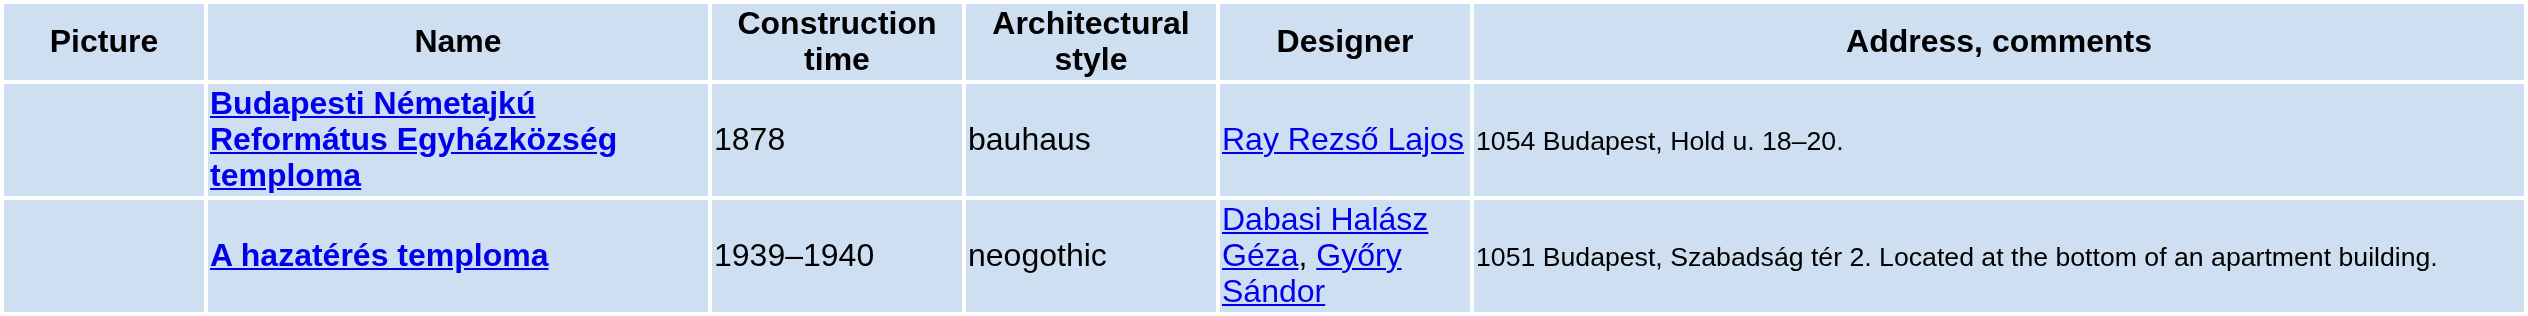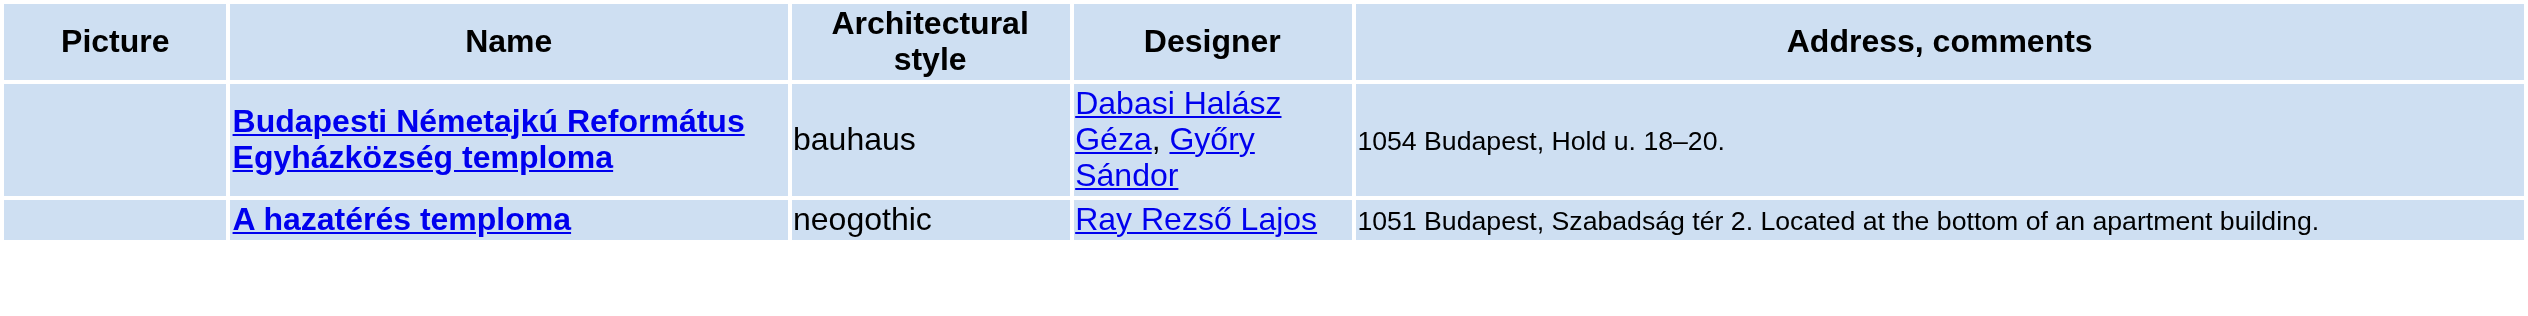 <table width="100%">
 <tr>
 <th bgcolor="#CEDFF2" width="8%">Picture</th>
 <th bgcolor="#CEDFF2" width="20%">Name</th>
-<th bgcolor="#CEDFF2" width="10%">Construction time</th>
 <th bgcolor="#CEDFF2" width="10%">Architectural style</th>
 <th bgcolor="#CEDFF2" width="10%">Designer</th>
 <th bgcolor="#CEDFF2" width="42%">Address, comments</th>
 </tr>
 <tr>
 <td bgcolor="#CEDFF2"></td>
 <td bgcolor="#CEDFF2"><strong><a href='#'>Budapesti Németajkú Református Egyházközség temploma</a></strong></td>
-<td bgcolor="#CEDFF2">1878</td>
 <td bgcolor="#CEDFF2">bauhaus</td>
-<td bgcolor="#CEDFF2"><a href='#'>Ray Rezső Lajos</a></td>
+<td bgcolor="#CEDFF2"><a href='#'>Dabasi Halász Géza</a>, <a href='#'>Győry Sándor</a></td>
 <td bgcolor="#CEDFF2"><small>1054 Budapest, Hold u. 18–20.</small></td>
 </tr>
 <tr>
 <td bgcolor="#CEDFF2"></td>
 <td bgcolor="#CEDFF2"><strong><a href='#'>A hazatérés temploma</a></strong></td>
-<td bgcolor="#CEDFF2">1939–1940</td>
 <td bgcolor="#CEDFF2">neogothic</td>
-<td bgcolor="#CEDFF2"><a href='#'>Dabasi Halász Géza</a>, <a href='#'>Győry Sándor</a></td>
+<td bgcolor="#CEDFF2"><a href='#'>Ray Rezső Lajos</a></td>
 <td bgcolor="#CEDFF2"><small>1051 Budapest, Szabadság tér 2. Located at the bottom of an apartment building.</small></td>
 </tr>
 </table>
